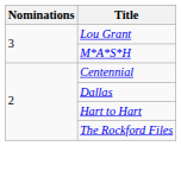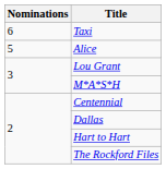 <table class="wikitable">
 <tr>
 <th>Nominations</th>
 <th>Title</th>
+</tr>
+<tr>
+<td>6</td>
+<td><em><a href='#'>Taxi</a></em></td>
+</tr>
+<tr>
+<td>5</td>
+<td><em><a href='#'>Alice</a></em></td>
 </tr>
 <tr>
 <td rowspan="2">3</td>
 <td><em><a href='#'>Lou Grant</a></em></td>
 </tr>
 <tr>
 <td><em><a href='#'>M*A*S*H</a></em></td>
 </tr>
 <tr>
 <td rowspan="4">2</td>
 <td><em><a href='#'>Centennial</a></em></td>
 </tr>
 <tr>
 <td><em><a href='#'>Dallas</a></em></td>
 </tr>
 <tr>
 <td><em><a href='#'>Hart to Hart</a></em></td>
 </tr>
 <tr>
 <td><em><a href='#'>The Rockford Files</a></em></td>
 </tr>
 </table>
